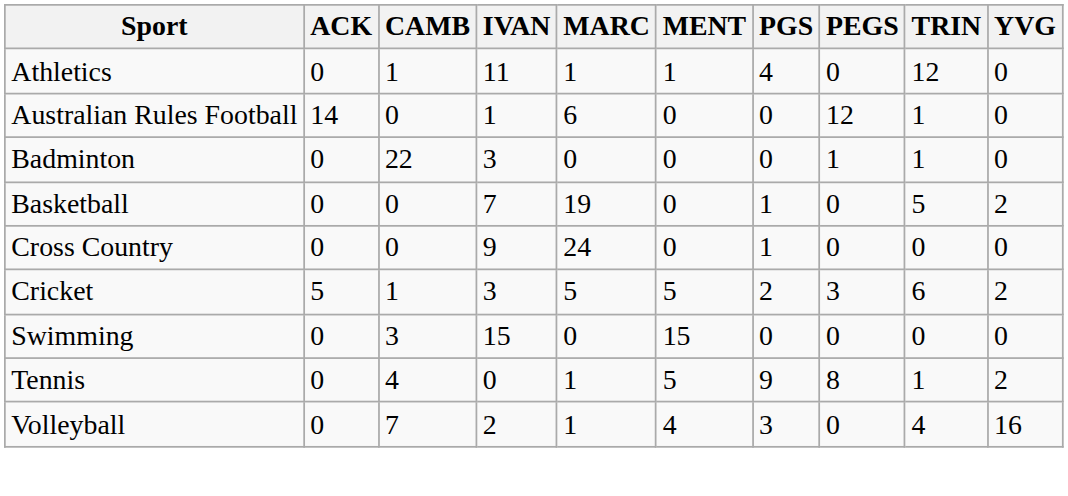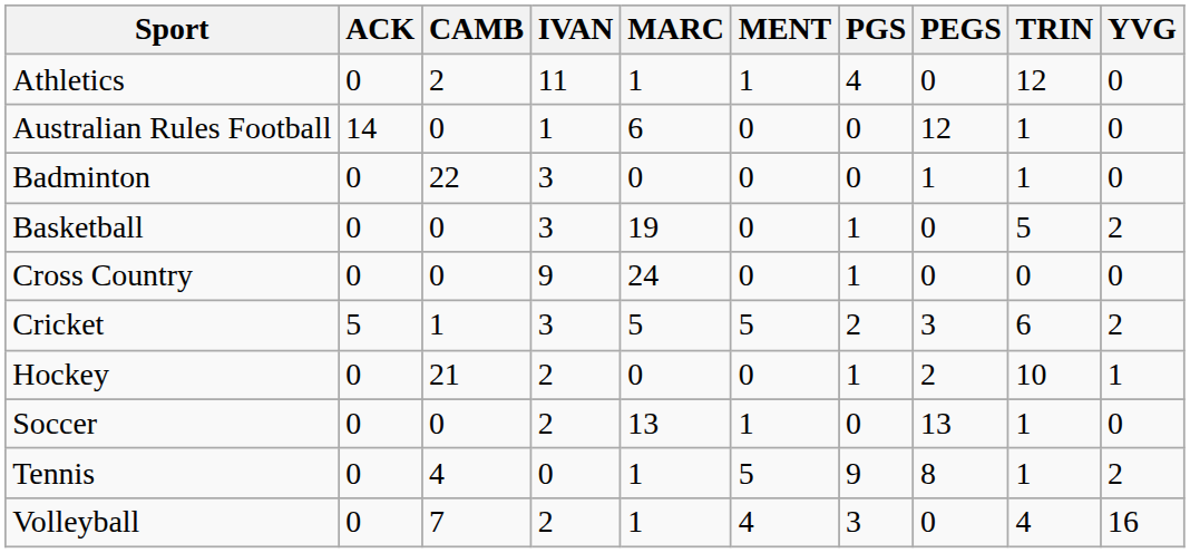 <table class="wikitable">
 <tr>
 <th>Sport</th>
 <th>ACK</th>
 <th>CAMB</th>
 <th>IVAN</th>
 <th>MARC</th>
 <th>MENT</th>
 <th>PGS</th>
 <th>PEGS</th>
 <th>TRIN</th>
 <th>YVG</th>
 </tr>
 <tr>
 <td>Athletics</td>
 <td>0</td>
-<td>1</td>
+<td>2</td>
 <td>11</td>
 <td>1</td>
 <td>1</td>
 <td>4</td>
 <td>0</td>
 <td>12</td>
 <td>0</td>
 </tr>
 <tr>
 <td>Australian Rules Football</td>
 <td>14</td>
 <td>0</td>
 <td>1</td>
 <td>6</td>
 <td>0</td>
 <td>0</td>
 <td>12</td>
 <td>1</td>
 <td>0</td>
 </tr>
 <tr>
 <td>Badminton</td>
 <td>0</td>
 <td>22</td>
 <td>3</td>
 <td>0</td>
 <td>0</td>
 <td>0</td>
 <td>1</td>
 <td>1</td>
 <td>0</td>
 </tr>
 <tr>
 <td>Basketball</td>
 <td>0</td>
 <td>0</td>
-<td>7</td>
+<td>3</td>
 <td>19</td>
 <td>0</td>
 <td>1</td>
 <td>0</td>
 <td>5</td>
 <td>2</td>
 </tr>
 <tr>
 <td>Cross Country</td>
 <td>0</td>
 <td>0</td>
 <td>9</td>
 <td>24</td>
 <td>0</td>
 <td>1</td>
 <td>0</td>
 <td>0</td>
 <td>0</td>
 </tr>
 <tr>
 <td>Cricket</td>
 <td>5</td>
 <td>1</td>
 <td>3</td>
 <td>5</td>
 <td>5</td>
 <td>2</td>
 <td>3</td>
 <td>6</td>
 <td>2</td>
 </tr>
 <tr>
-<td>Swimming</td>
+<td>Hockey</td>
 <td>0</td>
-<td>3</td>
-<td>15</td>
-<td>0</td>
-<td>15</td>
+<td>21</td>
+<td>2</td>
 <td>0</td>
 <td>0</td>
+<td>1</td>
+<td>2</td>
+<td>10</td>
+<td>1</td>
+</tr>
+<tr>
+<td>Soccer</td>
 <td>0</td>
+<td>0</td>
+<td>2</td>
+<td>13</td>
+<td>1</td>
+<td>0</td>
+<td>13</td>
+<td>1</td>
 <td>0</td>
 </tr>
 <tr>
 <td>Tennis</td>
 <td>0</td>
 <td>4</td>
 <td>0</td>
 <td>1</td>
 <td>5</td>
 <td>9</td>
 <td>8</td>
 <td>1</td>
 <td>2</td>
 </tr>
 <tr>
 <td>Volleyball</td>
 <td>0</td>
 <td>7</td>
 <td>2</td>
 <td>1</td>
 <td>4</td>
 <td>3</td>
 <td>0</td>
 <td>4</td>
 <td>16</td>
 </tr>
 </table>
